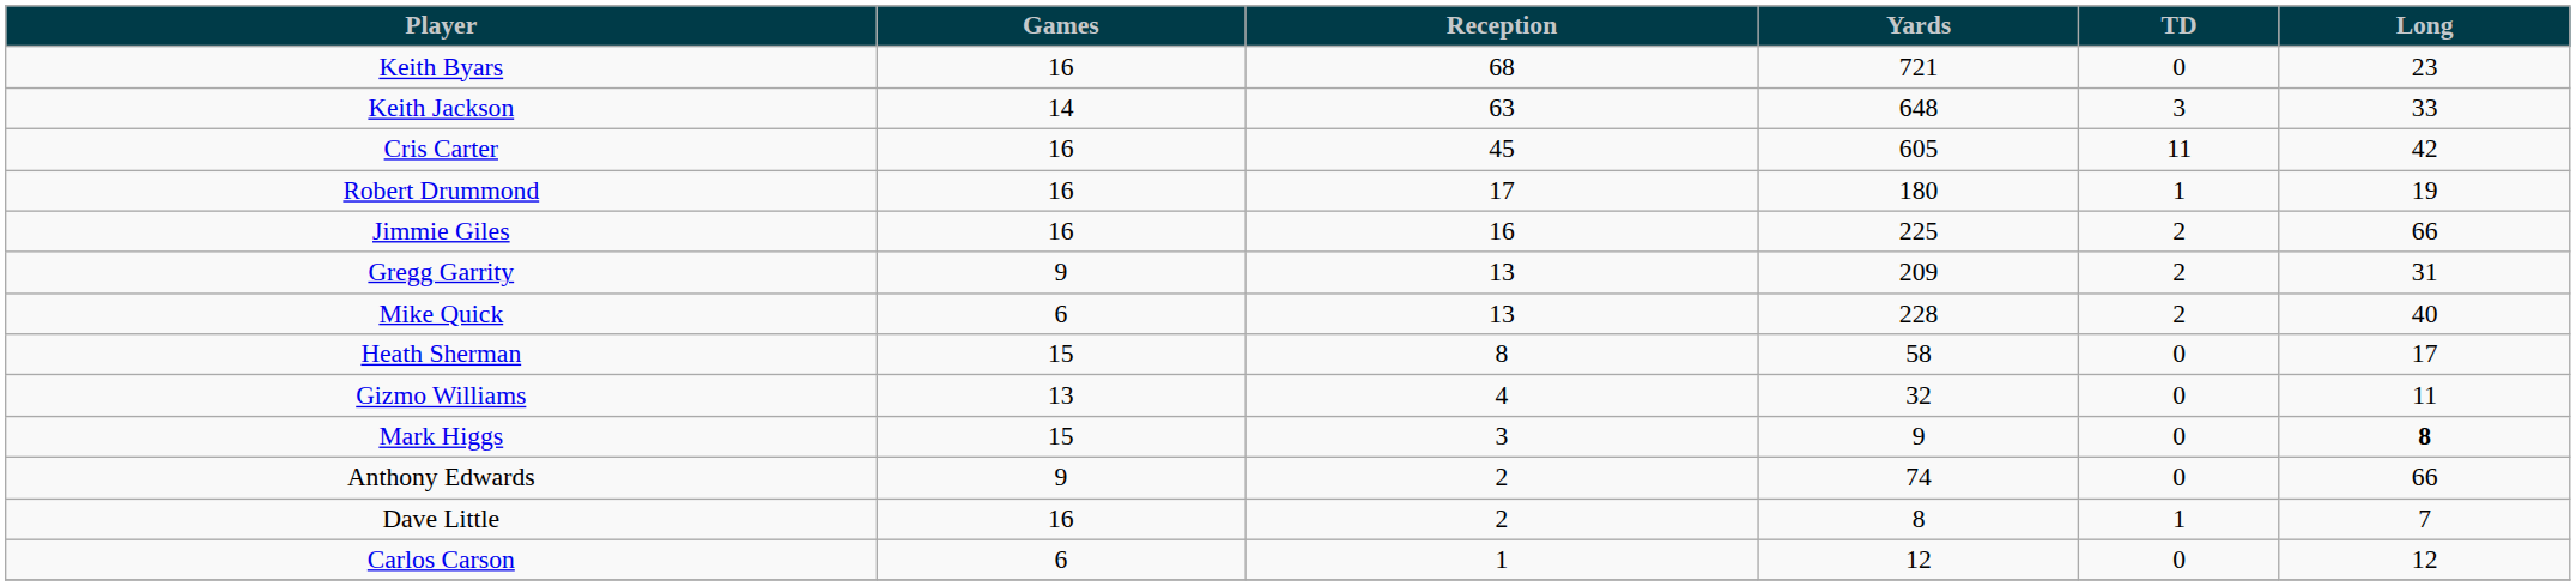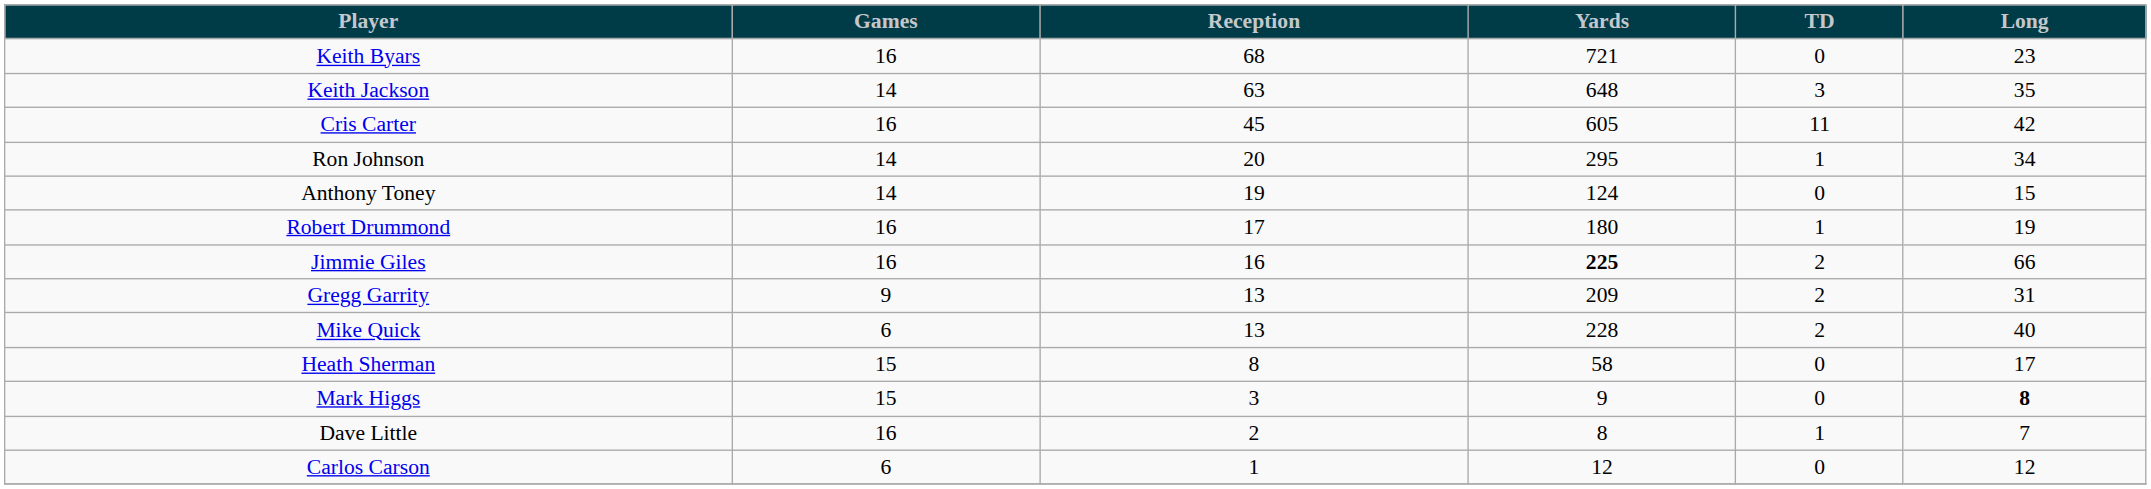 <table class="wikitable" width="80%">
 <tr align="center"  style="background:#003b48; color:#c4c8cb;">
 <td><strong>Player</strong></td>
 <td><strong>Games</strong></td>
 <td><strong>Reception</strong></td>
 <td><strong>Yards</strong></td>
 <td><strong>TD</strong></td>
 <td><strong>Long</strong></td>
 </tr>
 <tr align="center" bgcolor="">
 <td><a href='#'>Keith Byars</a></td>
 <td>16</td>
 <td>68</td>
 <td>721</td>
 <td>0</td>
 <td>23</td>
 </tr>
 <tr align="center" bgcolor="">
 <td><a href='#'>Keith Jackson</a></td>
 <td>14</td>
 <td>63</td>
 <td>648</td>
 <td>3</td>
-<td>33</td>
+<td>35</td>
 </tr>
 <tr align="center" bgcolor="">
 <td><a href='#'>Cris Carter</a></td>
 <td>16</td>
 <td>45</td>
 <td>605</td>
 <td>11</td>
 <td>42</td>
+</tr>
+<tr align="center" bgcolor="">
+<td>Ron Johnson</td>
+<td>14</td>
+<td>20</td>
+<td>295</td>
+<td>1</td>
+<td>34</td>
+</tr>
+<tr align="center" bgcolor="">
+<td>Anthony Toney</td>
+<td>14</td>
+<td>19</td>
+<td>124</td>
+<td>0</td>
+<td>15</td>
 </tr>
 <tr align="center" bgcolor="">
 <td><a href='#'>Robert Drummond</a></td>
 <td>16</td>
 <td>17</td>
 <td>180</td>
 <td>1</td>
 <td>19</td>
 </tr>
 <tr align="center" bgcolor="">
 <td><a href='#'>Jimmie Giles</a></td>
 <td>16</td>
 <td>16</td>
-<td>225</td>
+<td><strong>225</strong></td>
 <td>2</td>
 <td>66</td>
 </tr>
 <tr align="center" bgcolor="">
 <td><a href='#'>Gregg Garrity</a></td>
 <td>9</td>
 <td>13</td>
 <td>209</td>
 <td>2</td>
 <td>31</td>
 </tr>
 <tr align="center" bgcolor="">
 <td><a href='#'>Mike Quick</a></td>
 <td>6</td>
 <td>13</td>
 <td>228</td>
 <td>2</td>
 <td>40</td>
 </tr>
 <tr align="center" bgcolor="">
 <td><a href='#'>Heath Sherman</a></td>
 <td>15</td>
 <td>8</td>
 <td>58</td>
 <td>0</td>
 <td>17</td>
 </tr>
 <tr align="center" bgcolor="">
-<td><a href='#'>Gizmo Williams</a></td>
-<td>13</td>
-<td>4</td>
-<td>32</td>
-<td>0</td>
-<td>11</td>
-</tr>
-<tr align="center" bgcolor="">
 <td><a href='#'>Mark Higgs</a></td>
 <td>15</td>
 <td>3</td>
 <td>9</td>
 <td>0</td>
 <td><strong>8</strong></td>
-</tr>
-<tr align="center" bgcolor="">
-<td>Anthony Edwards</td>
-<td>9</td>
-<td>2</td>
-<td>74</td>
-<td>0</td>
-<td>66</td>
 </tr>
 <tr align="center" bgcolor="">
 <td>Dave Little</td>
 <td>16</td>
 <td>2</td>
 <td>8</td>
 <td>1</td>
 <td>7</td>
 </tr>
 <tr align="center" bgcolor="">
 <td><a href='#'>Carlos Carson</a></td>
 <td>6</td>
 <td>1</td>
 <td>12</td>
 <td>0</td>
 <td>12</td>
 </tr>
 <tr align="center" bgcolor="">
 </tr>
 </table>
